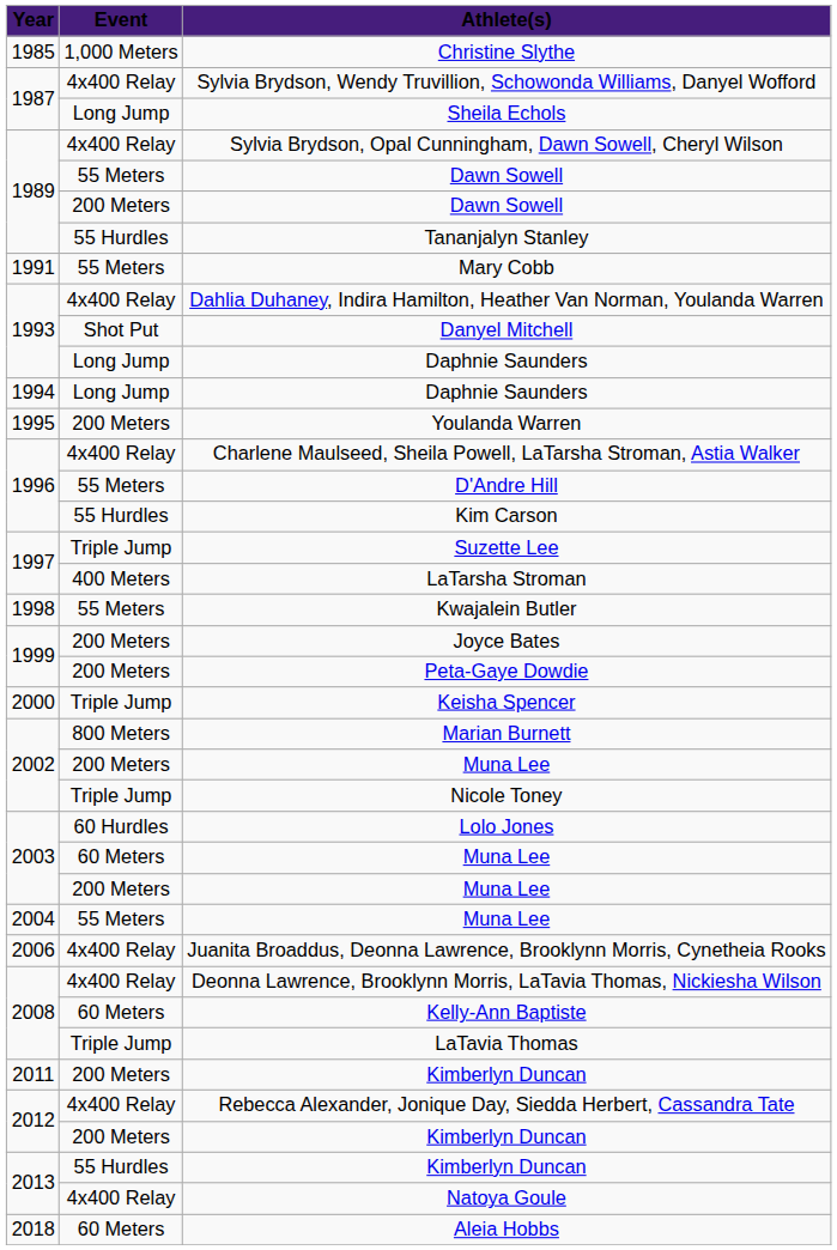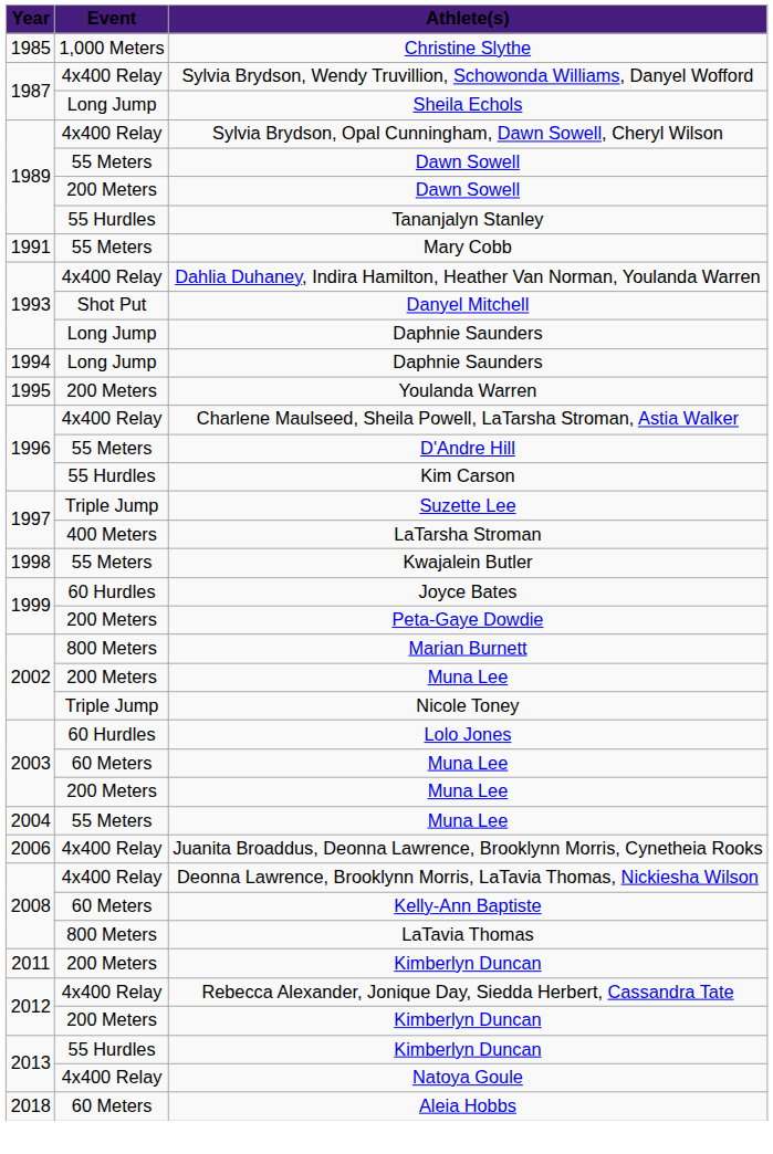 <table style="margin: 1em auto 1em auto" class="wikitable sortable">
 <tr>
 <th style="background:#461d7c;" align="center"><span>Year</span></th>
 <th style="background:#461d7c;" align="center"><span>Event</span></th>
 <th style="background:#461d7c;" align="center"><span>Athlete(s)</span></th>
 </tr>
 <tr style="text-align:center;">
 <td>1985</td>
 <td>1,000 Meters</td>
 <td><a href='#'>Christine Slythe</a></td>
 </tr>
 <tr style="text-align:center;">
 <td rowspan="2">1987</td>
 <td>4x400 Relay</td>
 <td>Sylvia Brydson, Wendy Truvillion, <a href='#'>Schowonda Williams</a>, Danyel Wofford</td>
 </tr>
 <tr style="text-align:center;">
 <td>Long Jump</td>
 <td><a href='#'>Sheila Echols</a></td>
 </tr>
 <tr style="text-align:center;">
 <td rowspan="4">1989</td>
 <td>4x400 Relay</td>
 <td>Sylvia Brydson, Opal Cunningham, <a href='#'>Dawn Sowell</a>, Cheryl Wilson</td>
 </tr>
 <tr style="text-align:center;">
 <td>55 Meters</td>
 <td><a href='#'>Dawn Sowell</a></td>
 </tr>
 <tr style="text-align:center;">
 <td>200 Meters</td>
 <td><a href='#'>Dawn Sowell</a></td>
 </tr>
 <tr style="text-align:center;">
 <td>55 Hurdles</td>
 <td>Tananjalyn Stanley</td>
 </tr>
 <tr style="text-align:center;">
 <td>1991</td>
 <td>55 Meters</td>
 <td>Mary Cobb</td>
 </tr>
 <tr style="text-align:center;">
 <td rowspan="3">1993</td>
 <td>4x400 Relay</td>
 <td><a href='#'>Dahlia Duhaney</a>, Indira Hamilton, Heather Van Norman, Youlanda Warren</td>
 </tr>
 <tr style="text-align:center;">
 <td>Shot Put</td>
 <td><a href='#'>Danyel Mitchell</a></td>
 </tr>
 <tr style="text-align:center;">
 <td>Long Jump</td>
 <td>Daphnie Saunders</td>
 </tr>
 <tr style="text-align:center;">
 <td>1994</td>
 <td>Long Jump</td>
 <td>Daphnie Saunders</td>
 </tr>
 <tr style="text-align:center;">
 <td>1995</td>
 <td>200 Meters</td>
 <td>Youlanda Warren</td>
 </tr>
 <tr style="text-align:center;">
 <td rowspan="3">1996</td>
 <td>4x400 Relay</td>
 <td>Charlene Maulseed, Sheila Powell, LaTarsha Stroman, <a href='#'>Astia Walker</a></td>
 </tr>
 <tr style="text-align:center;">
 <td>55 Meters</td>
 <td><a href='#'>D'Andre Hill</a></td>
 </tr>
 <tr style="text-align:center;">
 <td>55 Hurdles</td>
 <td>Kim Carson</td>
 </tr>
 <tr style="text-align:center;">
 <td rowspan="2">1997</td>
 <td>Triple Jump</td>
 <td><a href='#'>Suzette Lee</a></td>
 </tr>
 <tr style="text-align:center;">
 <td>400 Meters</td>
 <td>LaTarsha Stroman</td>
 </tr>
 <tr style="text-align:center;">
 <td>1998</td>
 <td>55 Meters</td>
 <td>Kwajalein Butler</td>
 </tr>
 <tr style="text-align:center;">
 <td rowspan="2">1999</td>
-<td>200 Meters</td>
+<td>60 Hurdles</td>
 <td>Joyce Bates</td>
 </tr>
 <tr style="text-align:center;">
 <td>200 Meters</td>
 <td><a href='#'>Peta-Gaye Dowdie</a></td>
-</tr>
-<tr style="text-align:center;">
-<td>2000</td>
-<td>Triple Jump</td>
-<td><a href='#'>Keisha Spencer</a></td>
 </tr>
 <tr style="text-align:center;">
 <td rowspan="3">2002</td>
 <td>800 Meters</td>
 <td><a href='#'>Marian Burnett</a></td>
 </tr>
 <tr style="text-align:center;">
 <td>200 Meters</td>
 <td><a href='#'>Muna Lee</a></td>
 </tr>
 <tr style="text-align:center;">
 <td>Triple Jump</td>
 <td>Nicole Toney</td>
 </tr>
 <tr style="text-align:center;">
 <td rowspan="3">2003</td>
 <td>60 Hurdles</td>
 <td><a href='#'>Lolo Jones</a></td>
 </tr>
 <tr style="text-align:center;">
 <td>60 Meters</td>
 <td><a href='#'>Muna Lee</a></td>
 </tr>
 <tr style="text-align:center;">
 <td>200 Meters</td>
 <td><a href='#'>Muna Lee</a></td>
 </tr>
 <tr style="text-align:center;">
 <td>2004</td>
 <td>55 Meters</td>
 <td><a href='#'>Muna Lee</a></td>
 </tr>
 <tr style="text-align:center;">
 <td>2006</td>
 <td>4x400 Relay</td>
 <td>Juanita Broaddus, Deonna Lawrence, Brooklynn Morris, Cynetheia Rooks</td>
 </tr>
 <tr style="text-align:center;">
 <td rowspan="3">2008</td>
 <td>4x400 Relay</td>
 <td>Deonna Lawrence, Brooklynn Morris, LaTavia Thomas, <a href='#'>Nickiesha Wilson</a></td>
 </tr>
 <tr style="text-align:center;">
 <td>60 Meters</td>
 <td><a href='#'>Kelly-Ann Baptiste</a></td>
 </tr>
 <tr style="text-align:center;">
-<td>Triple Jump</td>
+<td>800 Meters</td>
 <td>LaTavia Thomas</td>
 </tr>
 <tr style="text-align:center;">
 <td>2011</td>
 <td>200 Meters</td>
 <td><a href='#'>Kimberlyn Duncan</a></td>
 </tr>
 <tr style="text-align:center;">
 <td rowspan="2">2012</td>
 <td>4x400 Relay</td>
 <td>Rebecca Alexander, Jonique Day, Siedda Herbert, <a href='#'>Cassandra Tate</a></td>
 </tr>
 <tr style="text-align:center;">
 <td>200 Meters</td>
 <td><a href='#'>Kimberlyn Duncan</a></td>
 </tr>
 <tr style="text-align:center;">
 <td rowspan="2">2013</td>
 <td>55 Hurdles</td>
 <td><a href='#'>Kimberlyn Duncan</a></td>
 </tr>
 <tr style="text-align:center;">
 <td>4x400 Relay</td>
 <td><a href='#'>Natoya Goule</a></td>
 </tr>
 <tr style="text-align:center;">
 <td>2018</td>
 <td>60 Meters</td>
 <td><a href='#'>Aleia Hobbs</a></td>
 </tr>
 </table>
